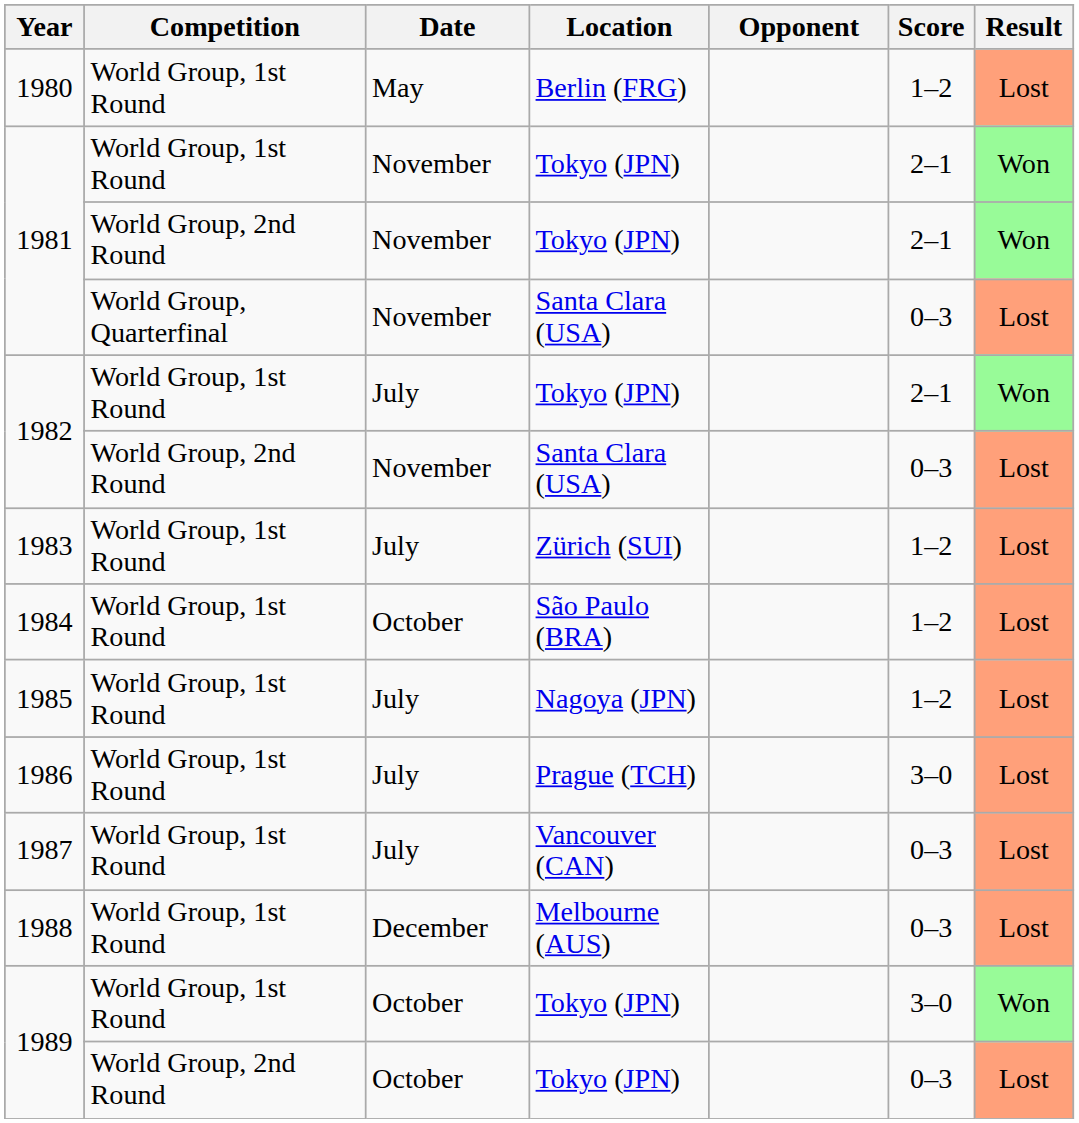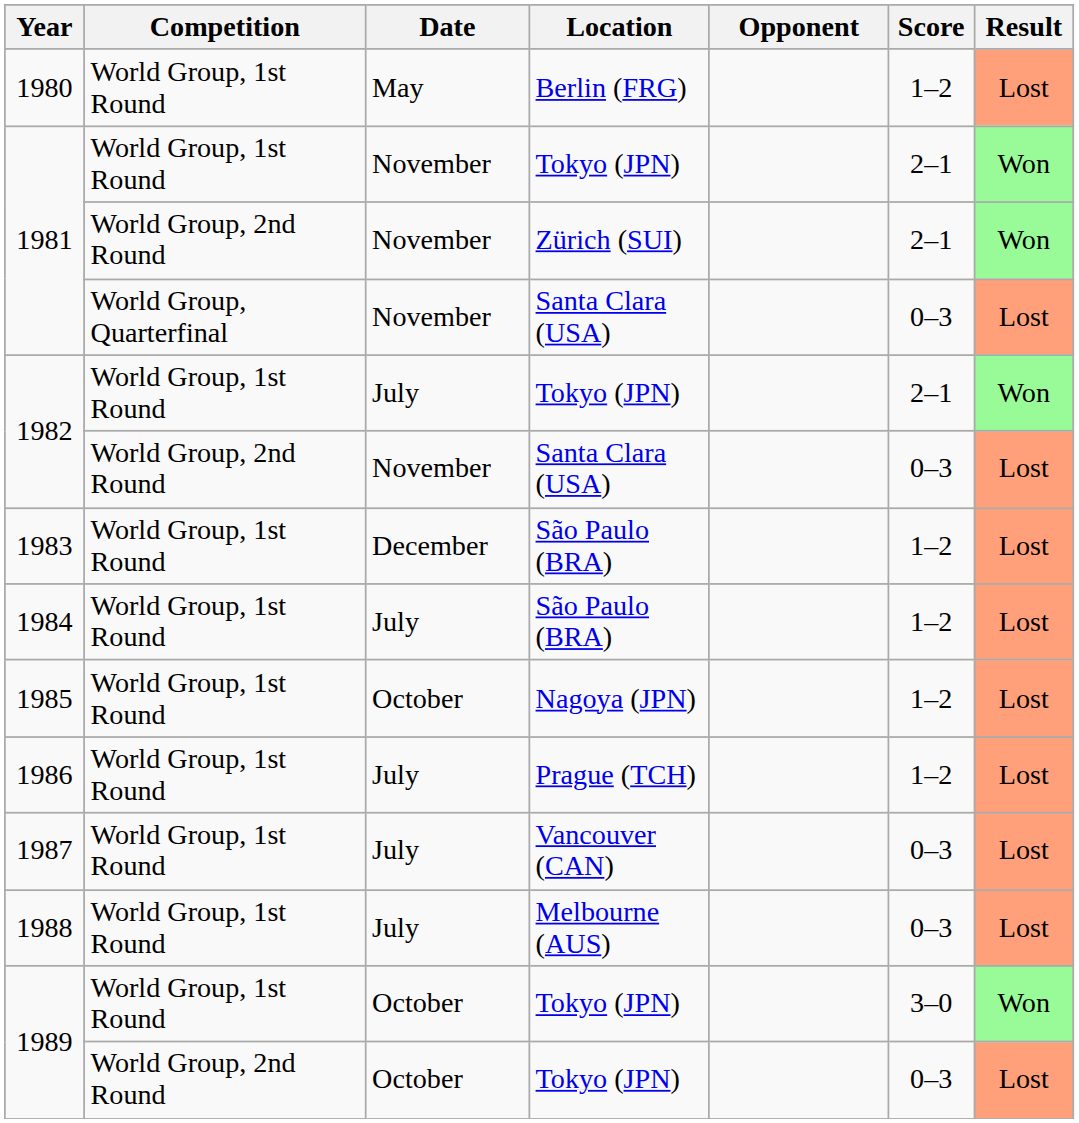 <table class="wikitable collapsible collapsed">
 <tr>
 <th style="width:50px">Year</th>
 <th style="width:300px">Competition</th>
 <th style="width:125px">Date</th>
 <th style="width:150px">Location</th>
 <th style="width:150px">Opponent</th>
 <th style="width:50px">Score</th>
 <th style="width:60px">Result</th>
 </tr>
 <tr>
 <td align="center">1980</td>
 <td>World Group, 1st Round</td>
 <td>May</td>
 <td><a href='#'>Berlin</a> (<a href='#'>FRG</a>)</td>
 <td></td>
 <td align="center">1–2</td>
 <td align="center" bgcolor="#FFA07A">Lost</td>
 </tr>
 <tr>
 <td align="center" rowspan="3">1981</td>
 <td>World Group, 1st Round</td>
 <td>November</td>
 <td><a href='#'>Tokyo</a> (<a href='#'>JPN</a>)</td>
 <td></td>
 <td align="center">2–1</td>
 <td align="center" bgcolor="#98FB98">Won</td>
 </tr>
 <tr>
 <td>World Group, 2nd Round</td>
 <td>November</td>
-<td><a href='#'>Tokyo</a> (<a href='#'>JPN</a>)</td>
+<td><a href='#'>Zürich</a> (<a href='#'>SUI</a>)</td>
 <td></td>
 <td align="center">2–1</td>
 <td align="center" bgcolor="#98FB98">Won</td>
 </tr>
 <tr>
 <td>World Group, Quarterfinal</td>
 <td>November</td>
 <td><a href='#'>Santa Clara</a> (<a href='#'>USA</a>)</td>
 <td></td>
 <td align="center">0–3</td>
 <td align="center" bgcolor="#FFA07A">Lost</td>
 </tr>
 <tr>
 <td align="center" rowspan="2">1982</td>
 <td>World Group, 1st Round</td>
 <td>July</td>
 <td><a href='#'>Tokyo</a> (<a href='#'>JPN</a>)</td>
 <td></td>
 <td align="center">2–1</td>
 <td align="center" bgcolor="#98FB98">Won</td>
 </tr>
 <tr>
 <td>World Group, 2nd Round</td>
 <td>November</td>
 <td><a href='#'>Santa Clara</a> (<a href='#'>USA</a>)</td>
 <td></td>
 <td align="center">0–3</td>
 <td align="center" bgcolor="#FFA07A">Lost</td>
 </tr>
 <tr>
 <td align="center">1983</td>
 <td>World Group, 1st Round</td>
-<td>July</td>
-<td><a href='#'>Zürich</a> (<a href='#'>SUI</a>)</td>
+<td>December</td>
+<td><a href='#'>São Paulo</a> (<a href='#'>BRA</a>)</td>
 <td></td>
 <td align="center">1–2</td>
 <td align="center" bgcolor="#FFA07A">Lost</td>
 </tr>
 <tr>
 <td align="center">1984</td>
 <td>World Group, 1st Round</td>
-<td>October</td>
+<td>July</td>
 <td><a href='#'>São Paulo</a> (<a href='#'>BRA</a>)</td>
 <td></td>
 <td align="center">1–2</td>
 <td align="center" bgcolor="#FFA07A">Lost</td>
 </tr>
 <tr>
 <td align="center">1985</td>
 <td>World Group, 1st Round</td>
-<td>July</td>
+<td>October</td>
 <td><a href='#'>Nagoya</a> (<a href='#'>JPN</a>)</td>
 <td></td>
 <td align="center">1–2</td>
 <td align="center" bgcolor="#FFA07A">Lost</td>
 </tr>
 <tr>
 <td align="center">1986</td>
 <td>World Group, 1st Round</td>
 <td>July</td>
 <td><a href='#'>Prague</a> (<a href='#'>TCH</a>)</td>
 <td></td>
-<td align="center">3–0</td>
+<td align="center">1–2</td>
 <td align="center" bgcolor="#FFA07A">Lost</td>
 </tr>
 <tr>
 <td align="center">1987</td>
 <td>World Group, 1st Round</td>
 <td>July</td>
 <td><a href='#'>Vancouver</a> (<a href='#'>CAN</a>)</td>
 <td></td>
 <td align="center">0–3</td>
 <td align="center" bgcolor="#FFA07A">Lost</td>
 </tr>
 <tr>
 <td align="center">1988</td>
 <td>World Group, 1st Round</td>
-<td>December</td>
+<td>July</td>
 <td><a href='#'>Melbourne</a> (<a href='#'>AUS</a>)</td>
 <td></td>
 <td align="center">0–3</td>
 <td align="center" bgcolor="#FFA07A">Lost</td>
 </tr>
 <tr>
 <td align="center" rowspan="2">1989</td>
 <td>World Group, 1st Round</td>
 <td>October</td>
 <td><a href='#'>Tokyo</a> (<a href='#'>JPN</a>)</td>
 <td></td>
 <td align="center">3–0</td>
 <td align="center" bgcolor="#98FB98">Won</td>
 </tr>
 <tr>
 <td>World Group, 2nd Round</td>
 <td>October</td>
 <td><a href='#'>Tokyo</a> (<a href='#'>JPN</a>)</td>
 <td></td>
 <td align="center">0–3</td>
 <td align="center" bgcolor="#FFA07A">Lost</td>
 </tr>
 </table>
